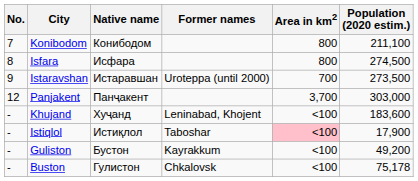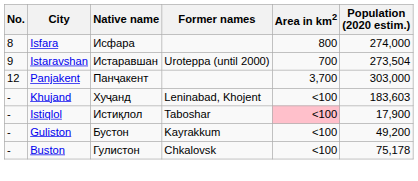 <table class="wikitable sortable">
 <tr>
 <th>No.</th>
 <th>City</th>
 <th>Native name</th>
 <th>Former names</th>
 <th>Area in km<sup>2</sup></th>
 <th>Population<br>(2020 estim.)</th>
 </tr>
 <tr>
-<td>7</td>
-<td><a href='#'>Konibodom</a></td>
-<td>Конибодом</td>
-<td></td>
-<td align="right">800</td>
-<td align="right">211,100</td>
-</tr>
-<tr>
 <td>8</td>
 <td><a href='#'>Isfara</a></td>
 <td>Исфара</td>
 <td></td>
 <td align="right">800</td>
-<td align="right">274,500</td>
+<td align="right">274,000</td>
 </tr>
 <tr>
 <td>9</td>
 <td><a href='#'>Istaravshan</a></td>
 <td>Истаравшан</td>
 <td>Uroteppa (until 2000)</td>
 <td align="right">700</td>
-<td align="right">273,500</td>
+<td align="right">273,504</td>
 </tr>
 <tr>
 <td>12</td>
 <td><a href='#'>Panjakent</a></td>
 <td>Панҷакент</td>
 <td></td>
 <td align="right">3,700</td>
 <td align="right">303,000</td>
 </tr>
 <tr>
 <td>-</td>
 <td><a href='#'>Khujand</a></td>
 <td>Хуҷанд</td>
 <td>Leninabad, Khojent</td>
 <td align="right"><100</td>
-<td align="right">183,600</td>
+<td align="right">183,603</td>
 </tr>
 <tr>
 <td>-</td>
 <td><a href='#'>Istiqlol</a></td>
 <td>Истиқлол</td>
 <td>Taboshar</td>
 <td align="right" style="background: pink;"><100</td>
 <td align="right">17,900</td>
 </tr>
 <tr>
 <td>-</td>
 <td><a href='#'>Guliston</a></td>
 <td>Бустон</td>
 <td>Kayrakkum</td>
 <td align="right"><100</td>
 <td align="right">49,200</td>
 </tr>
 <tr>
 <td>-</td>
 <td><a href='#'>Buston</a></td>
 <td>Гулистон</td>
 <td>Chkalovsk</td>
 <td align="right"><100</td>
 <td align="right">75,178</td>
 </tr>
 </table>
